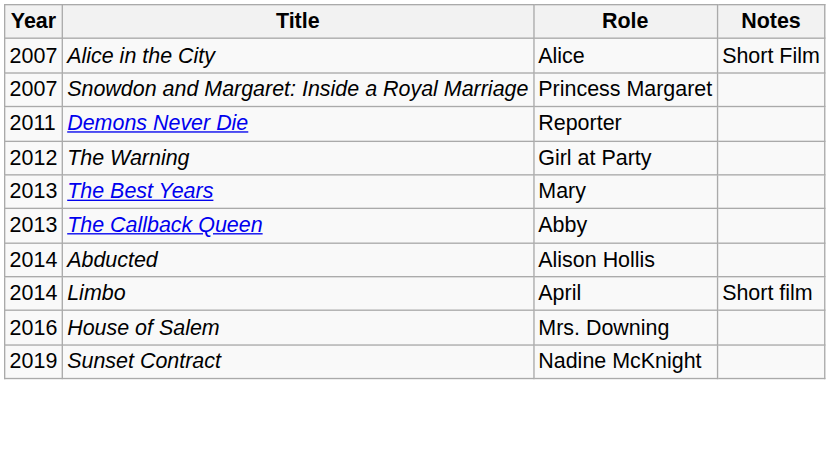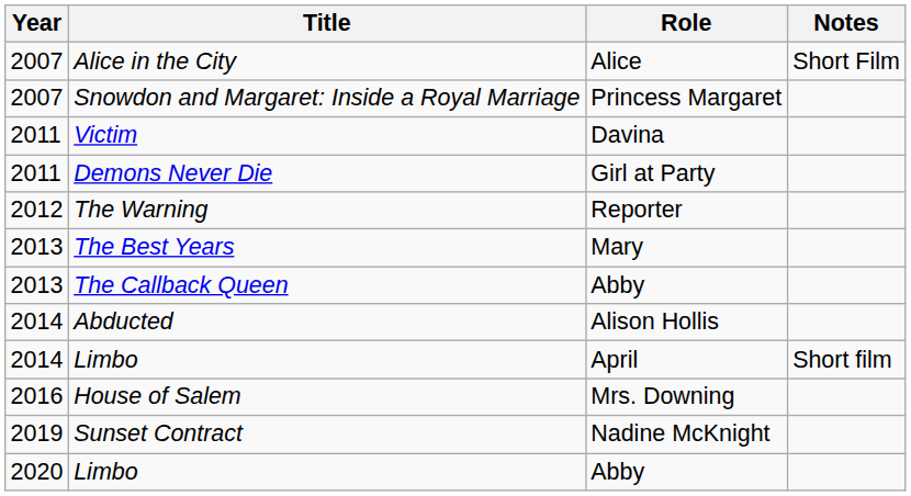 <table class="wikitable sortable">
 <tr>
 <th>Year</th>
 <th>Title</th>
 <th>Role</th>
 <th class="unsortable">Notes</th>
 </tr>
 <tr>
 <td>2007</td>
 <td><em>Alice in the City</em></td>
 <td>Alice</td>
 <td>Short Film</td>
 </tr>
 <tr>
 <td>2007</td>
 <td><em>Snowdon and Margaret: Inside a Royal Marriage</em></td>
 <td>Princess Margaret</td>
 <td></td>
 </tr>
 <tr>
 <td>2011</td>
+<td><em><a href='#'>Victim</a></em></td>
+<td>Davina</td>
+<td></td>
+</tr>
+<tr>
+<td>2011</td>
 <td><em><a href='#'>Demons Never Die</a></em></td>
-<td>Reporter</td>
+<td>Girl at Party</td>
 <td></td>
 </tr>
 <tr>
 <td>2012</td>
 <td><em>The Warning</em></td>
-<td>Girl at Party</td>
+<td>Reporter</td>
 <td></td>
 </tr>
 <tr>
 <td>2013</td>
 <td><em><a href='#'>The Best Years</a></em></td>
 <td>Mary</td>
 <td></td>
 </tr>
 <tr>
 <td>2013</td>
 <td><em><a href='#'>The Callback Queen</a></em></td>
 <td>Abby</td>
 <td></td>
 </tr>
 <tr>
 <td>2014</td>
 <td><em>Abducted</em></td>
 <td>Alison Hollis</td>
 <td></td>
 </tr>
 <tr>
 <td>2014</td>
 <td><em>Limbo</em></td>
 <td>April</td>
 <td>Short film</td>
 </tr>
 <tr>
 <td>2016</td>
 <td><em>House of Salem</em></td>
 <td>Mrs. Downing</td>
 <td></td>
 </tr>
 <tr>
 <td>2019</td>
 <td><em>Sunset Contract</em></td>
 <td>Nadine McKnight</td>
 <td></td>
 </tr>
+<tr>
+<td>2020</td>
+<td><em>Limbo</em></td>
+<td>Abby</td>
+<td></td>
+</tr>
 </table>
